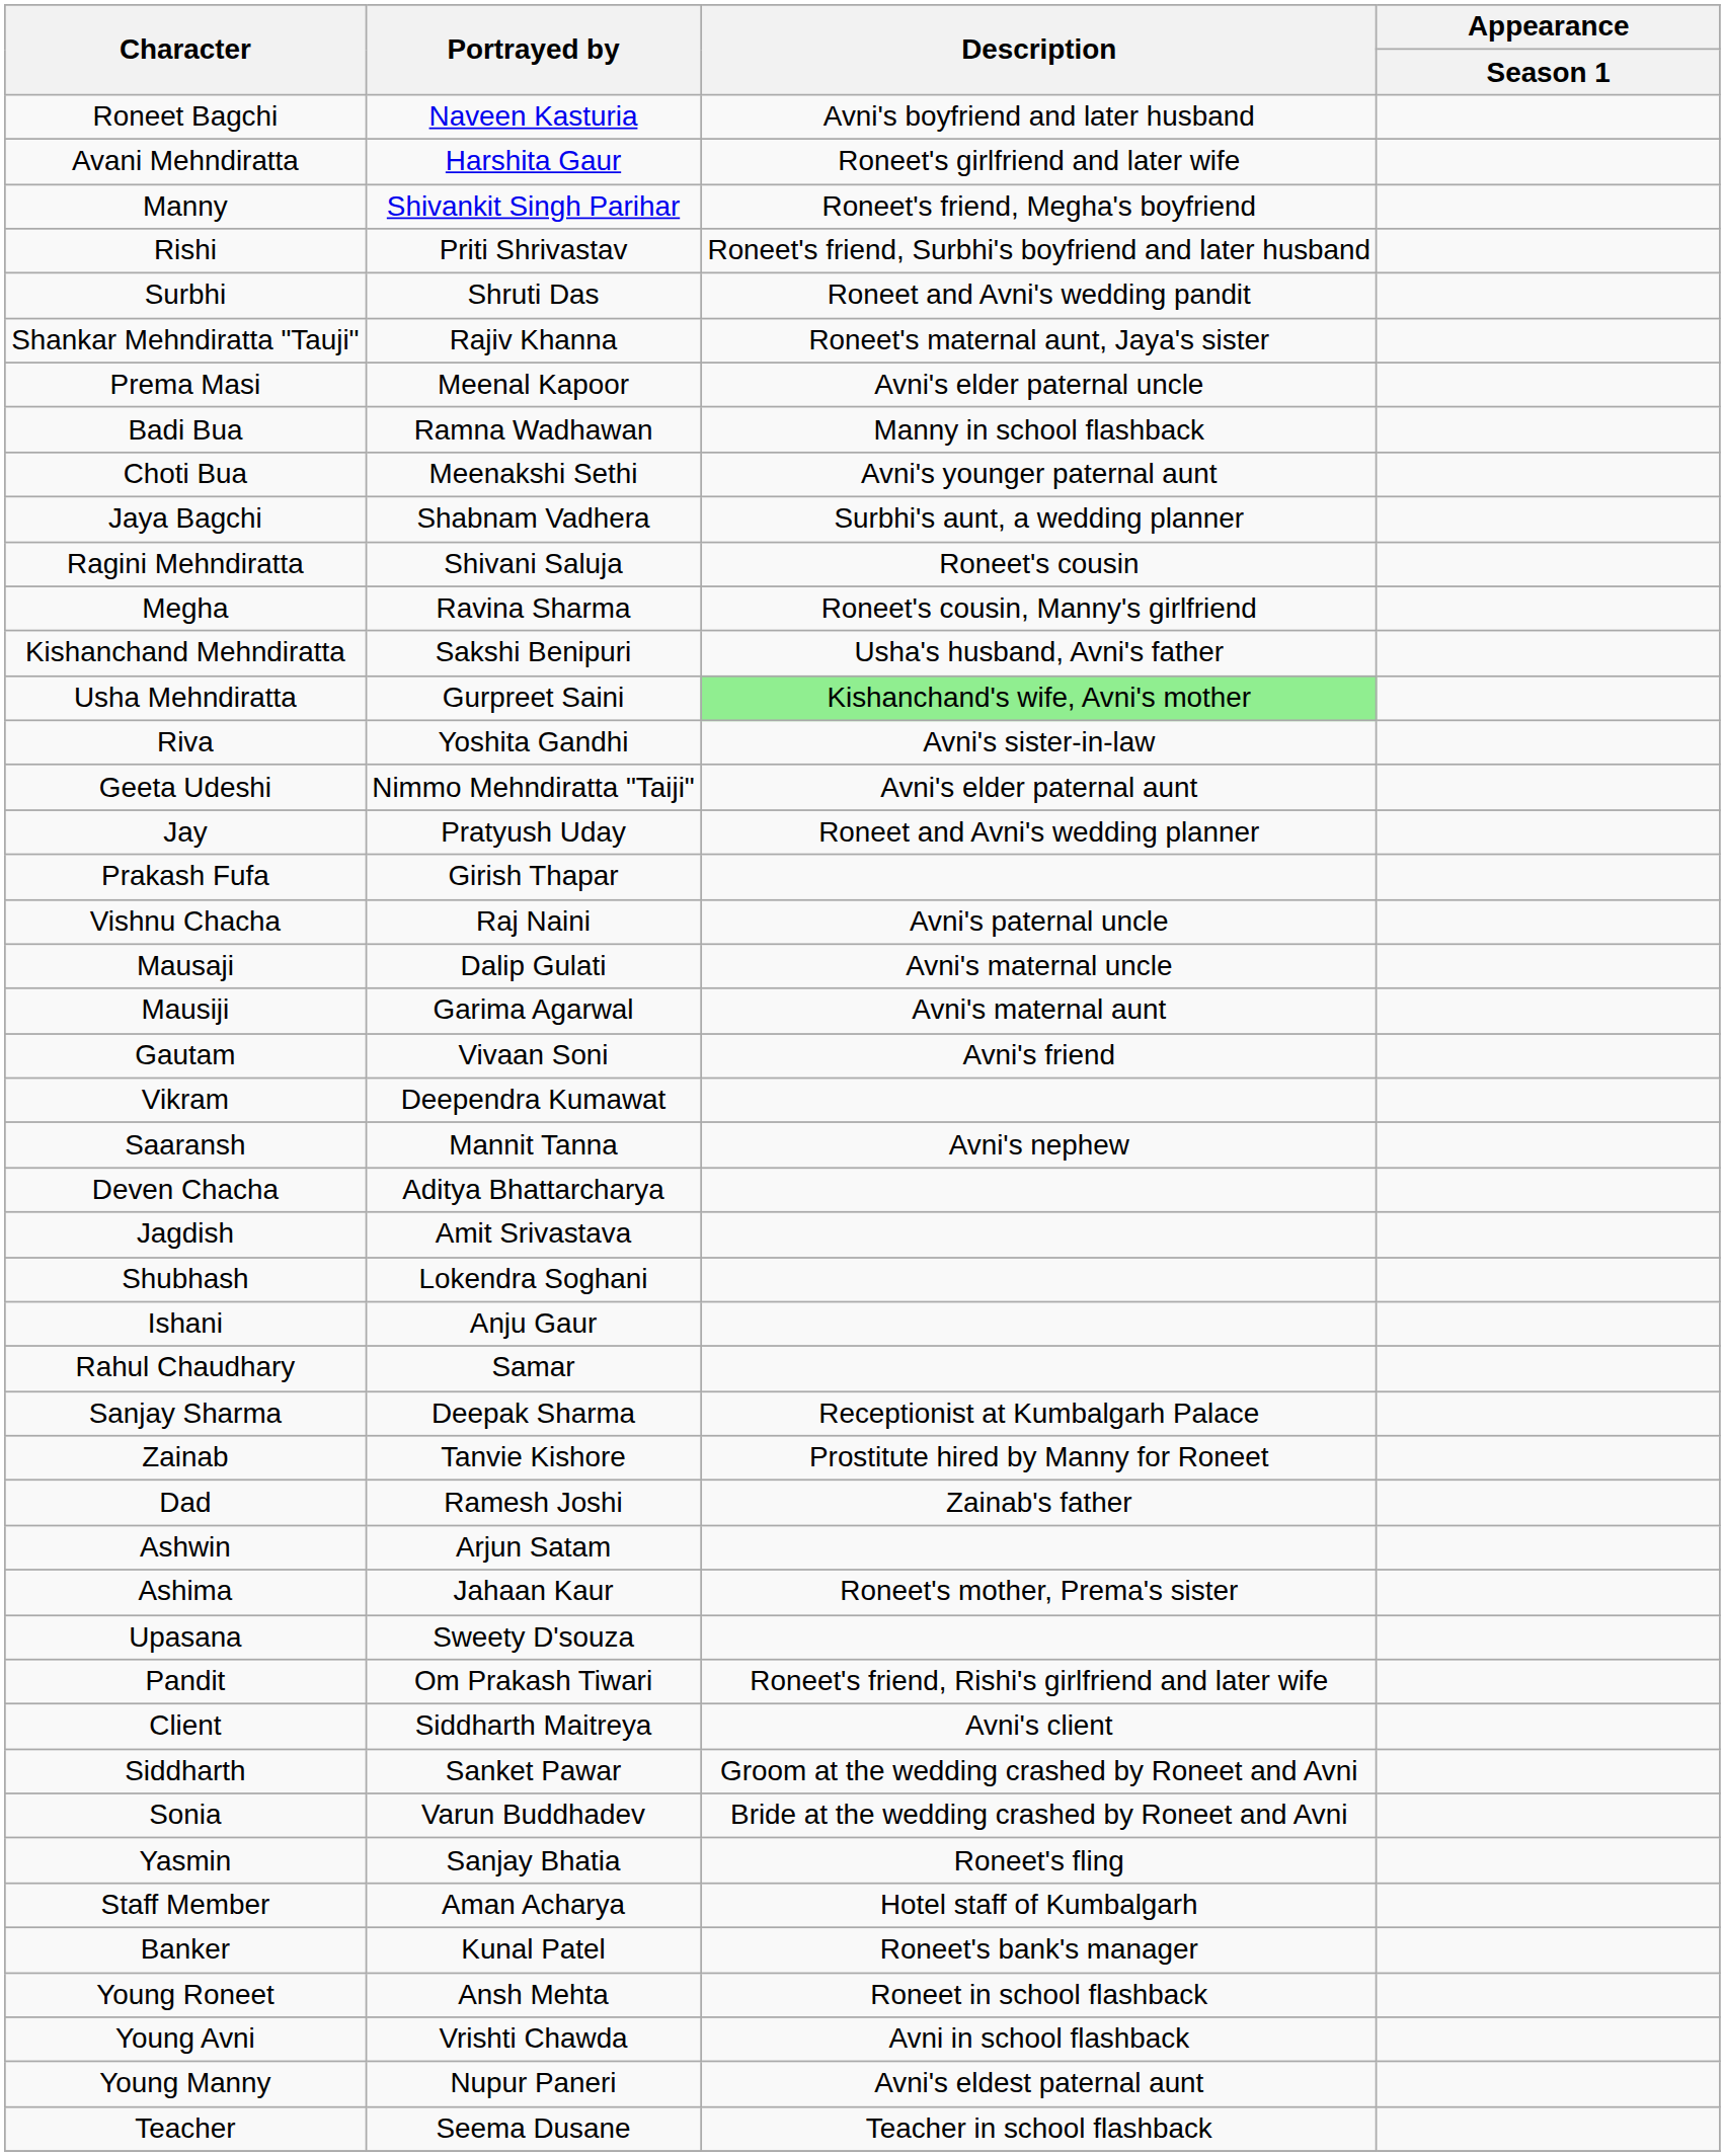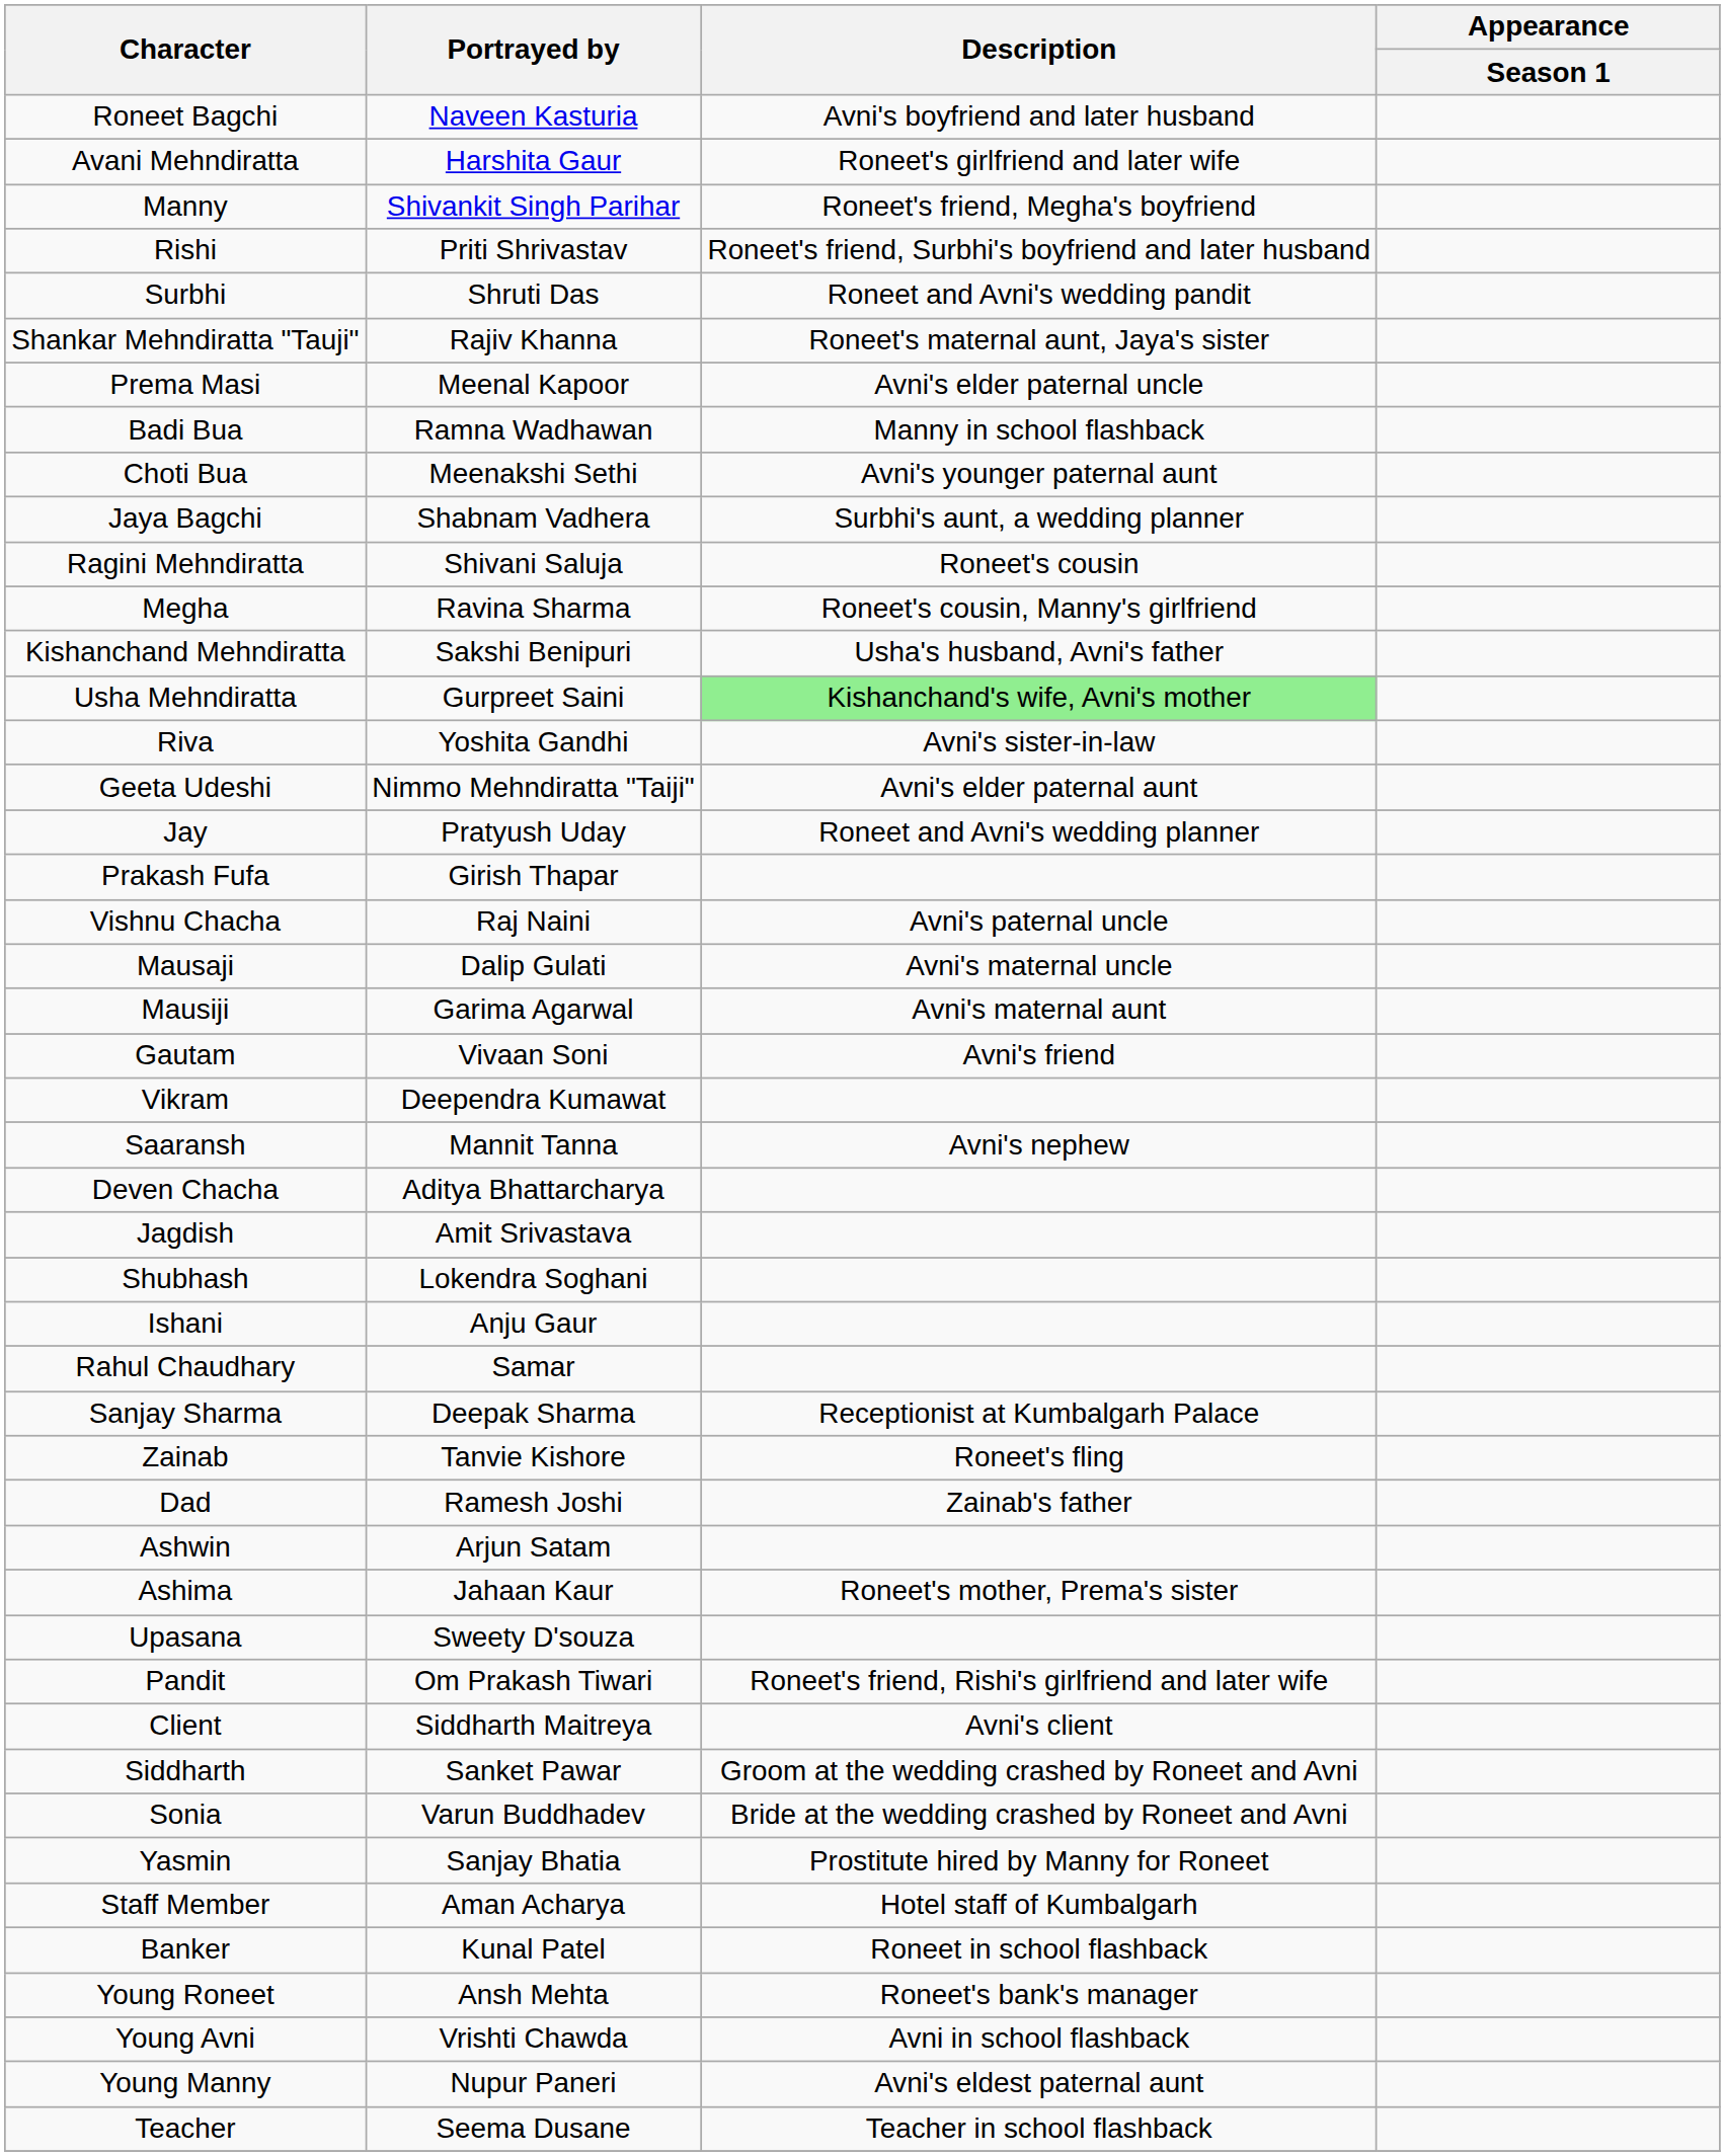 <table class="wikitable" style="text-align:center; width:auto">
 <tr>
 <th scope="col" rowspan="2">Character</th>
 <th scope="col" rowspan="2">Portrayed by</th>
 <th scope="col" rowspan="2">Description</th>
 <th scope="col" colspan="2">Appearance</th>
 </tr>
 <tr>
 <th scope="col" style="width:20%;">Season 1</th>
 </tr>
 <tr>
 <td>Roneet Bagchi</td>
 <td><a href='#'>Naveen Kasturia</a></td>
 <td>Avni's boyfriend and later husband</td>
 <td></td>
 </tr>
 <tr>
 <td>Avani Mehndiratta</td>
 <td><a href='#'>Harshita Gaur</a></td>
 <td>Roneet's girlfriend and later wife</td>
 <td></td>
 </tr>
 <tr>
 <td>Manny</td>
 <td><a href='#'>Shivankit Singh Parihar</a></td>
 <td>Roneet's friend, Megha's boyfriend</td>
 <td></td>
 </tr>
 <tr>
 <td>Rishi</td>
 <td>Priti Shrivastav</td>
 <td>Roneet's friend, Surbhi's boyfriend and later husband</td>
 <td></td>
 </tr>
 <tr>
 <td>Surbhi</td>
 <td>Shruti Das</td>
 <td>Roneet and Avni's wedding pandit</td>
 <td></td>
 </tr>
 <tr>
 <td>Shankar Mehndiratta "Tauji"</td>
 <td>Rajiv Khanna</td>
 <td>Roneet's maternal aunt, Jaya's sister</td>
 <td></td>
 </tr>
 <tr>
 <td>Prema Masi</td>
 <td>Meenal Kapoor</td>
 <td>Avni's elder paternal uncle</td>
 <td></td>
 </tr>
 <tr>
 <td>Badi Bua</td>
 <td>Ramna Wadhawan</td>
 <td>Manny in school flashback</td>
 <td></td>
 </tr>
 <tr>
 <td>Choti Bua</td>
 <td>Meenakshi Sethi</td>
 <td>Avni's younger paternal aunt</td>
 <td></td>
 </tr>
 <tr>
 <td>Jaya Bagchi</td>
 <td>Shabnam Vadhera</td>
 <td>Surbhi's aunt, a wedding planner</td>
 <td></td>
 </tr>
 <tr>
 <td>Ragini Mehndiratta</td>
 <td>Shivani Saluja</td>
 <td>Roneet's cousin</td>
 <td></td>
 </tr>
 <tr>
 <td>Megha</td>
 <td>Ravina Sharma</td>
 <td>Roneet's cousin, Manny's girlfriend</td>
 <td></td>
 </tr>
 <tr>
 <td>Kishanchand Mehndiratta</td>
 <td>Sakshi Benipuri</td>
 <td>Usha's husband, Avni's father</td>
 <td></td>
 </tr>
 <tr>
 <td>Usha Mehndiratta</td>
 <td>Gurpreet Saini</td>
 <td style="background: lightgreen;">Kishanchand's wife, Avni's mother</td>
 <td></td>
 </tr>
 <tr>
 <td>Riva</td>
 <td>Yoshita Gandhi</td>
 <td>Avni's sister-in-law</td>
 <td></td>
 </tr>
 <tr>
 <td>Geeta Udeshi</td>
 <td>Nimmo Mehndiratta "Taiji"</td>
 <td>Avni's elder paternal aunt</td>
 <td></td>
 </tr>
 <tr>
 <td>Jay</td>
 <td>Pratyush Uday</td>
 <td>Roneet and Avni's wedding planner</td>
 <td></td>
 </tr>
 <tr>
 <td>Prakash Fufa</td>
 <td>Girish Thapar</td>
 <td></td>
 <td></td>
 </tr>
 <tr>
 <td>Vishnu Chacha</td>
 <td>Raj Naini</td>
 <td>Avni's paternal uncle</td>
 <td></td>
 </tr>
 <tr>
 <td>Mausaji</td>
 <td>Dalip Gulati</td>
 <td>Avni's maternal uncle</td>
 <td></td>
 </tr>
 <tr>
 <td>Mausiji</td>
 <td>Garima Agarwal</td>
 <td>Avni's maternal aunt</td>
 <td></td>
 </tr>
 <tr>
 <td>Gautam</td>
 <td>Vivaan Soni</td>
 <td>Avni's friend</td>
 <td></td>
 </tr>
 <tr>
 <td>Vikram</td>
 <td>Deependra Kumawat</td>
 <td></td>
 <td></td>
 </tr>
 <tr>
 <td>Saaransh</td>
 <td>Mannit Tanna</td>
 <td>Avni's nephew</td>
 <td></td>
 </tr>
 <tr>
 <td>Deven Chacha</td>
 <td>Aditya Bhattarcharya</td>
 <td></td>
 <td></td>
 </tr>
 <tr>
 <td>Jagdish</td>
 <td>Amit Srivastava</td>
 <td></td>
 <td></td>
 </tr>
 <tr>
 <td>Shubhash</td>
 <td>Lokendra Soghani</td>
 <td></td>
 <td></td>
 </tr>
 <tr>
 <td>Ishani</td>
 <td>Anju Gaur</td>
 <td></td>
 <td></td>
 </tr>
 <tr>
 <td>Rahul Chaudhary</td>
 <td>Samar</td>
 <td></td>
 <td></td>
 </tr>
 <tr>
 <td>Sanjay Sharma</td>
 <td>Deepak Sharma</td>
 <td>Receptionist at Kumbalgarh Palace</td>
 <td></td>
 </tr>
 <tr>
 <td>Zainab</td>
 <td>Tanvie Kishore</td>
-<td>Prostitute hired by Manny for Roneet</td>
+<td>Roneet's fling</td>
 <td></td>
 </tr>
 <tr>
 <td>Dad</td>
 <td>Ramesh Joshi</td>
 <td>Zainab's father</td>
 <td></td>
 </tr>
 <tr>
 <td>Ashwin</td>
 <td>Arjun Satam</td>
 <td></td>
 <td></td>
 </tr>
 <tr>
 <td>Ashima</td>
 <td>Jahaan Kaur</td>
 <td>Roneet's mother, Prema's sister</td>
 <td></td>
 </tr>
 <tr>
 <td>Upasana</td>
 <td>Sweety D'souza</td>
 <td></td>
 <td></td>
 </tr>
 <tr>
 <td>Pandit</td>
 <td>Om Prakash Tiwari</td>
 <td>Roneet's friend, Rishi's girlfriend and later wife</td>
 <td></td>
 </tr>
 <tr>
 <td>Client</td>
 <td>Siddharth Maitreya</td>
 <td>Avni's client</td>
 <td></td>
 </tr>
 <tr>
 <td>Siddharth</td>
 <td>Sanket Pawar</td>
 <td>Groom at the wedding crashed by Roneet and Avni</td>
 <td></td>
 </tr>
 <tr>
 <td>Sonia</td>
 <td>Varun Buddhadev</td>
 <td>Bride at the wedding crashed by Roneet and Avni</td>
 <td></td>
 </tr>
 <tr>
 <td>Yasmin</td>
 <td>Sanjay Bhatia</td>
-<td>Roneet's fling</td>
+<td>Prostitute hired by Manny for Roneet</td>
 <td></td>
 </tr>
 <tr>
 <td>Staff Member</td>
 <td>Aman Acharya</td>
 <td>Hotel staff of Kumbalgarh</td>
 <td></td>
 </tr>
 <tr>
 <td>Banker</td>
 <td>Kunal Patel</td>
-<td>Roneet's bank's manager</td>
+<td>Roneet in school flashback</td>
 <td></td>
 </tr>
 <tr>
 <td>Young Roneet</td>
 <td>Ansh Mehta</td>
-<td>Roneet in school flashback</td>
+<td>Roneet's bank's manager</td>
 <td></td>
 </tr>
 <tr>
 <td>Young Avni</td>
 <td>Vrishti Chawda</td>
 <td>Avni in school flashback</td>
 <td></td>
 </tr>
 <tr>
 <td>Young Manny</td>
 <td>Nupur Paneri</td>
 <td>Avni's eldest paternal aunt</td>
 <td></td>
 </tr>
 <tr>
 <td>Teacher</td>
 <td>Seema Dusane</td>
 <td>Teacher in school flashback</td>
 <td></td>
 </tr>
 <tr>
 </tr>
 </table>
